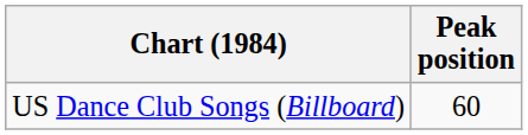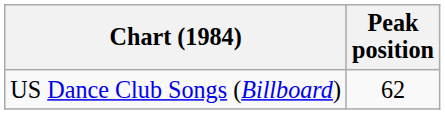 <table class="wikitable sortable" style=margin-bottom:0;>
 <tr>
 <th>Chart (1984)</th>
 <th>Peak<br>position</th>
 </tr>
 <tr>
 <td>US <a href='#'>Dance Club Songs</a> (<em><a href='#'>Billboard</a></em>)</td>
-<td align="center">60</td>
+<td align="center">62</td>
 </tr>
 </table>
